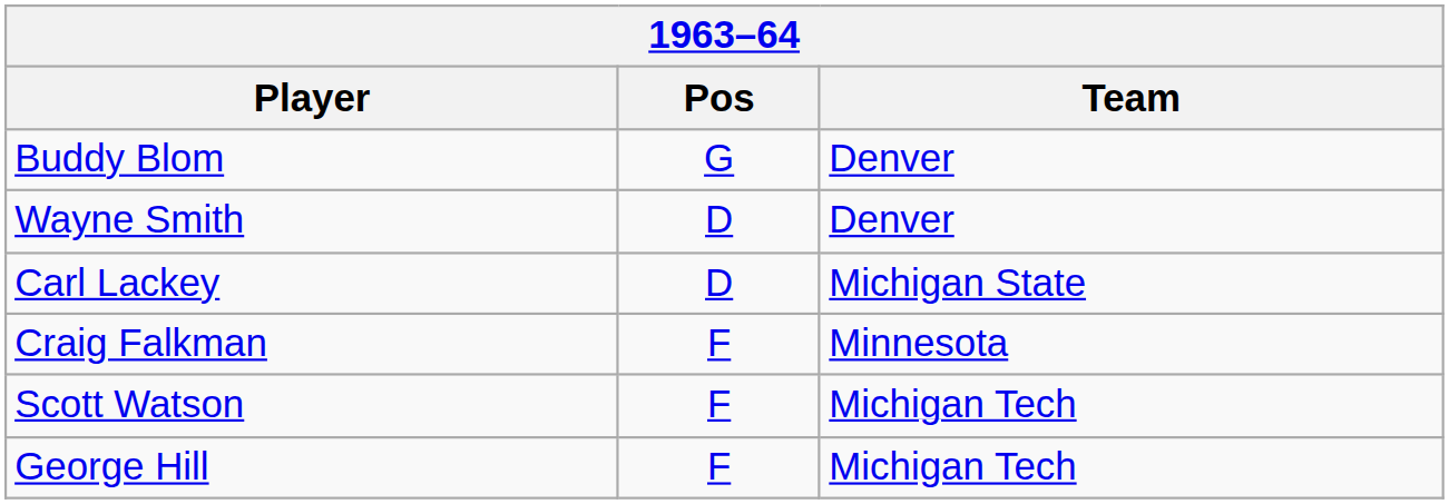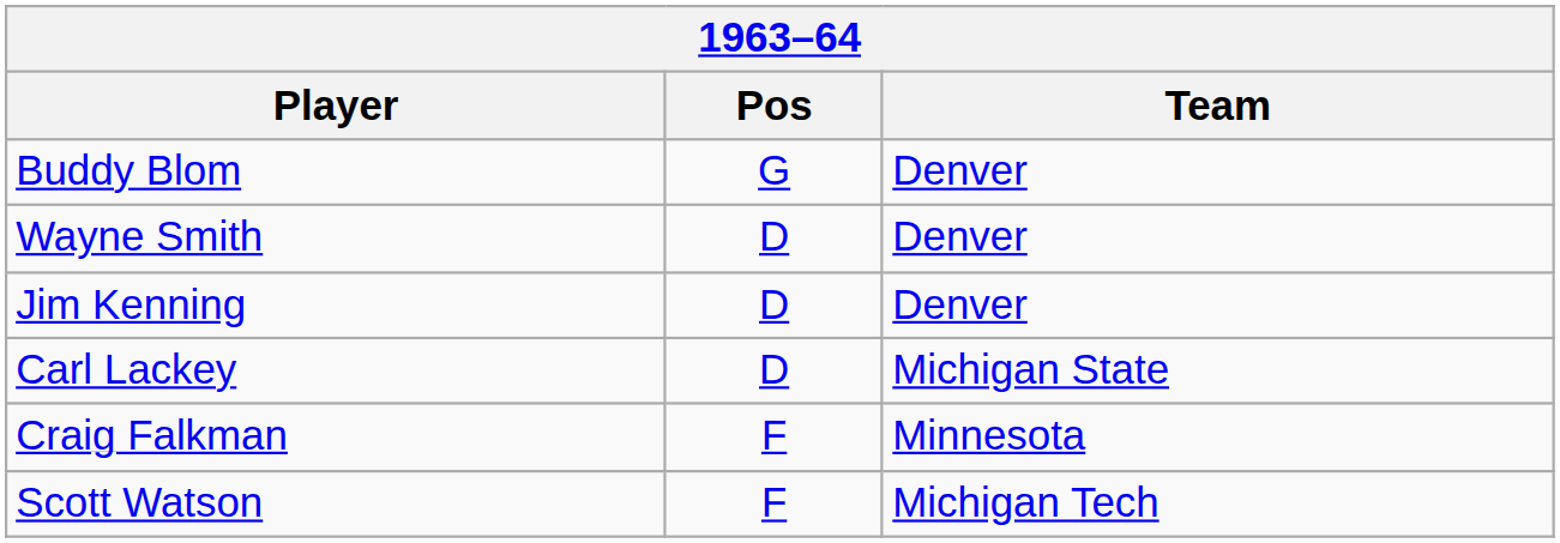 <table class="wikitable" width=95%>
 <tr>
 <th colspan=3><a href='#'>1963–64</a></th>
 </tr>
 <tr>
 <th>Player</th>
 <th>Pos</th>
 <th>Team</th>
 </tr>
 <tr>
 <td><a href='#'>Buddy Blom</a></td>
 <td align=center><a href='#'>G</a></td>
 <td><a href='#'>Denver</a></td>
 </tr>
 <tr>
 <td><a href='#'>Wayne Smith</a></td>
 <td align=center><a href='#'>D</a></td>
 <td><a href='#'>Denver</a></td>
 </tr>
 <tr>
+<td><a href='#'>Jim Kenning</a></td>
+<td align=center><a href='#'>D</a></td>
+<td><a href='#'>Denver</a></td>
+</tr>
+<tr>
 <td><a href='#'>Carl Lackey</a></td>
 <td align=center><a href='#'>D</a></td>
 <td><a href='#'>Michigan State</a></td>
 </tr>
 <tr>
 <td><a href='#'>Craig Falkman</a></td>
 <td align=center><a href='#'>F</a></td>
 <td><a href='#'>Minnesota</a></td>
 </tr>
 <tr>
 <td><a href='#'>Scott Watson</a></td>
 <td align=center><a href='#'>F</a></td>
 <td><a href='#'>Michigan Tech</a></td>
 </tr>
-<tr>
-<td><a href='#'>George Hill</a></td>
-<td align=center><a href='#'>F</a></td>
-<td><a href='#'>Michigan Tech</a></td>
-</tr>
 </table>
